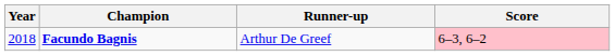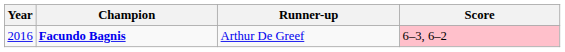 <table class="wikitable" style="font-size:90%">
 <tr>
 <th>Year</th>
 <th width="200">Champion</th>
 <th width="200">Runner-up</th>
 <th width="175">Score</th>
 </tr>
 <tr>
-<td><a href='#'>2018</a></td>
+<td><a href='#'>2016</a></td>
 <td> <strong><a href='#'>Facundo Bagnis</a></strong></td>
 <td> <a href='#'>Arthur De Greef</a></td>
 <td style="background: pink;">6–3, 6–2</td>
 </tr>
 </table>
